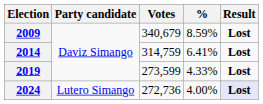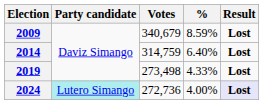 <table class="wikitable" style="text-align:center">
 <tr>
 <th>Election</th>
 <th>Party candidate</th>
 <th>Votes</th>
 <th><strong>%</strong></th>
 <th>Result</th>
 </tr>
 <tr>
 <th><a href='#'>2009</a></th>
 <td rowspan="3"><a href='#'>Daviz Simango</a></td>
 <td>340,679</td>
 <td>8.59%</td>
 <td><strong>Lost</strong> </td>
 </tr>
 <tr>
 <th><a href='#'>2014</a></th>
 <td>314,759</td>
-<td>6.41%</td>
+<td>6.40%</td>
 <td><strong>Lost</strong> </td>
 </tr>
 <tr>
 <th><a href='#'>2019</a></th>
-<td>273,599</td>
+<td>273,498</td>
 <td>4.33%</td>
 <td><strong>Lost</strong> </td>
 </tr>
 <tr>
 <th><a href='#'>2024</a></th>
-<td><a href='#'>Lutero Simango</a></td>
+<td style="background: paleturquoise;"><a href='#'>Lutero Simango</a></td>
 <td>272,736</td>
 <td>4.00%</td>
 <td style="background: lavender;"><strong>Lost</strong> </td>
 </tr>
 </table>
